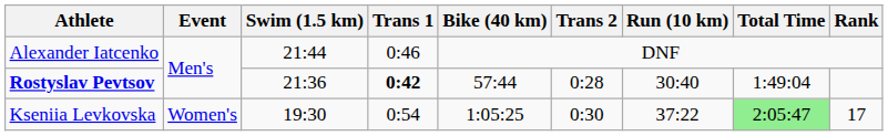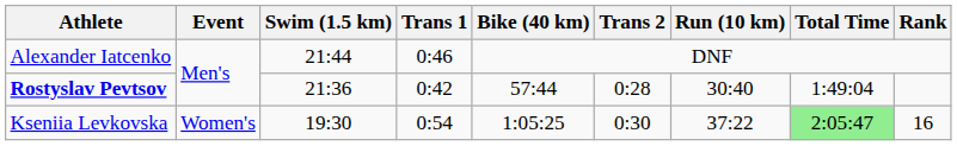 <table class="wikitable" style="font-size:90%">
 <tr>
 <th>Athlete</th>
 <th>Event</th>
 <th>Swim (1.5 km)</th>
 <th>Trans 1</th>
 <th>Bike (40 km)</th>
 <th>Trans 2</th>
 <th>Run (10 km)</th>
 <th>Total Time</th>
 <th>Rank</th>
 </tr>
 <tr align=center>
 <td align=left><a href='#'>Alexander Iatcenko</a></td>
 <td align=left rowspan=2><a href='#'>Men's</a></td>
 <td>21:44</td>
 <td>0:46</td>
 <td colspan=5>DNF</td>
 </tr>
 <tr align=center>
 <td align=left><strong><a href='#'>Rostyslav Pevtsov</a></strong></td>
 <td>21:36</td>
-<td><strong>0:42</strong></td>
+<td>0:42</td>
 <td>57:44</td>
 <td>0:28</td>
 <td>30:40</td>
 <td>1:49:04</td>
 <td></td>
 </tr>
 <tr align=center>
 <td align=left><a href='#'>Kseniia Levkovska</a></td>
 <td align=left><a href='#'>Women's</a></td>
 <td>19:30</td>
 <td>0:54</td>
 <td>1:05:25</td>
 <td>0:30</td>
 <td>37:22</td>
 <td style="background: lightgreen;">2:05:47</td>
-<td>17</td>
+<td>16</td>
 </tr>
 </table>
